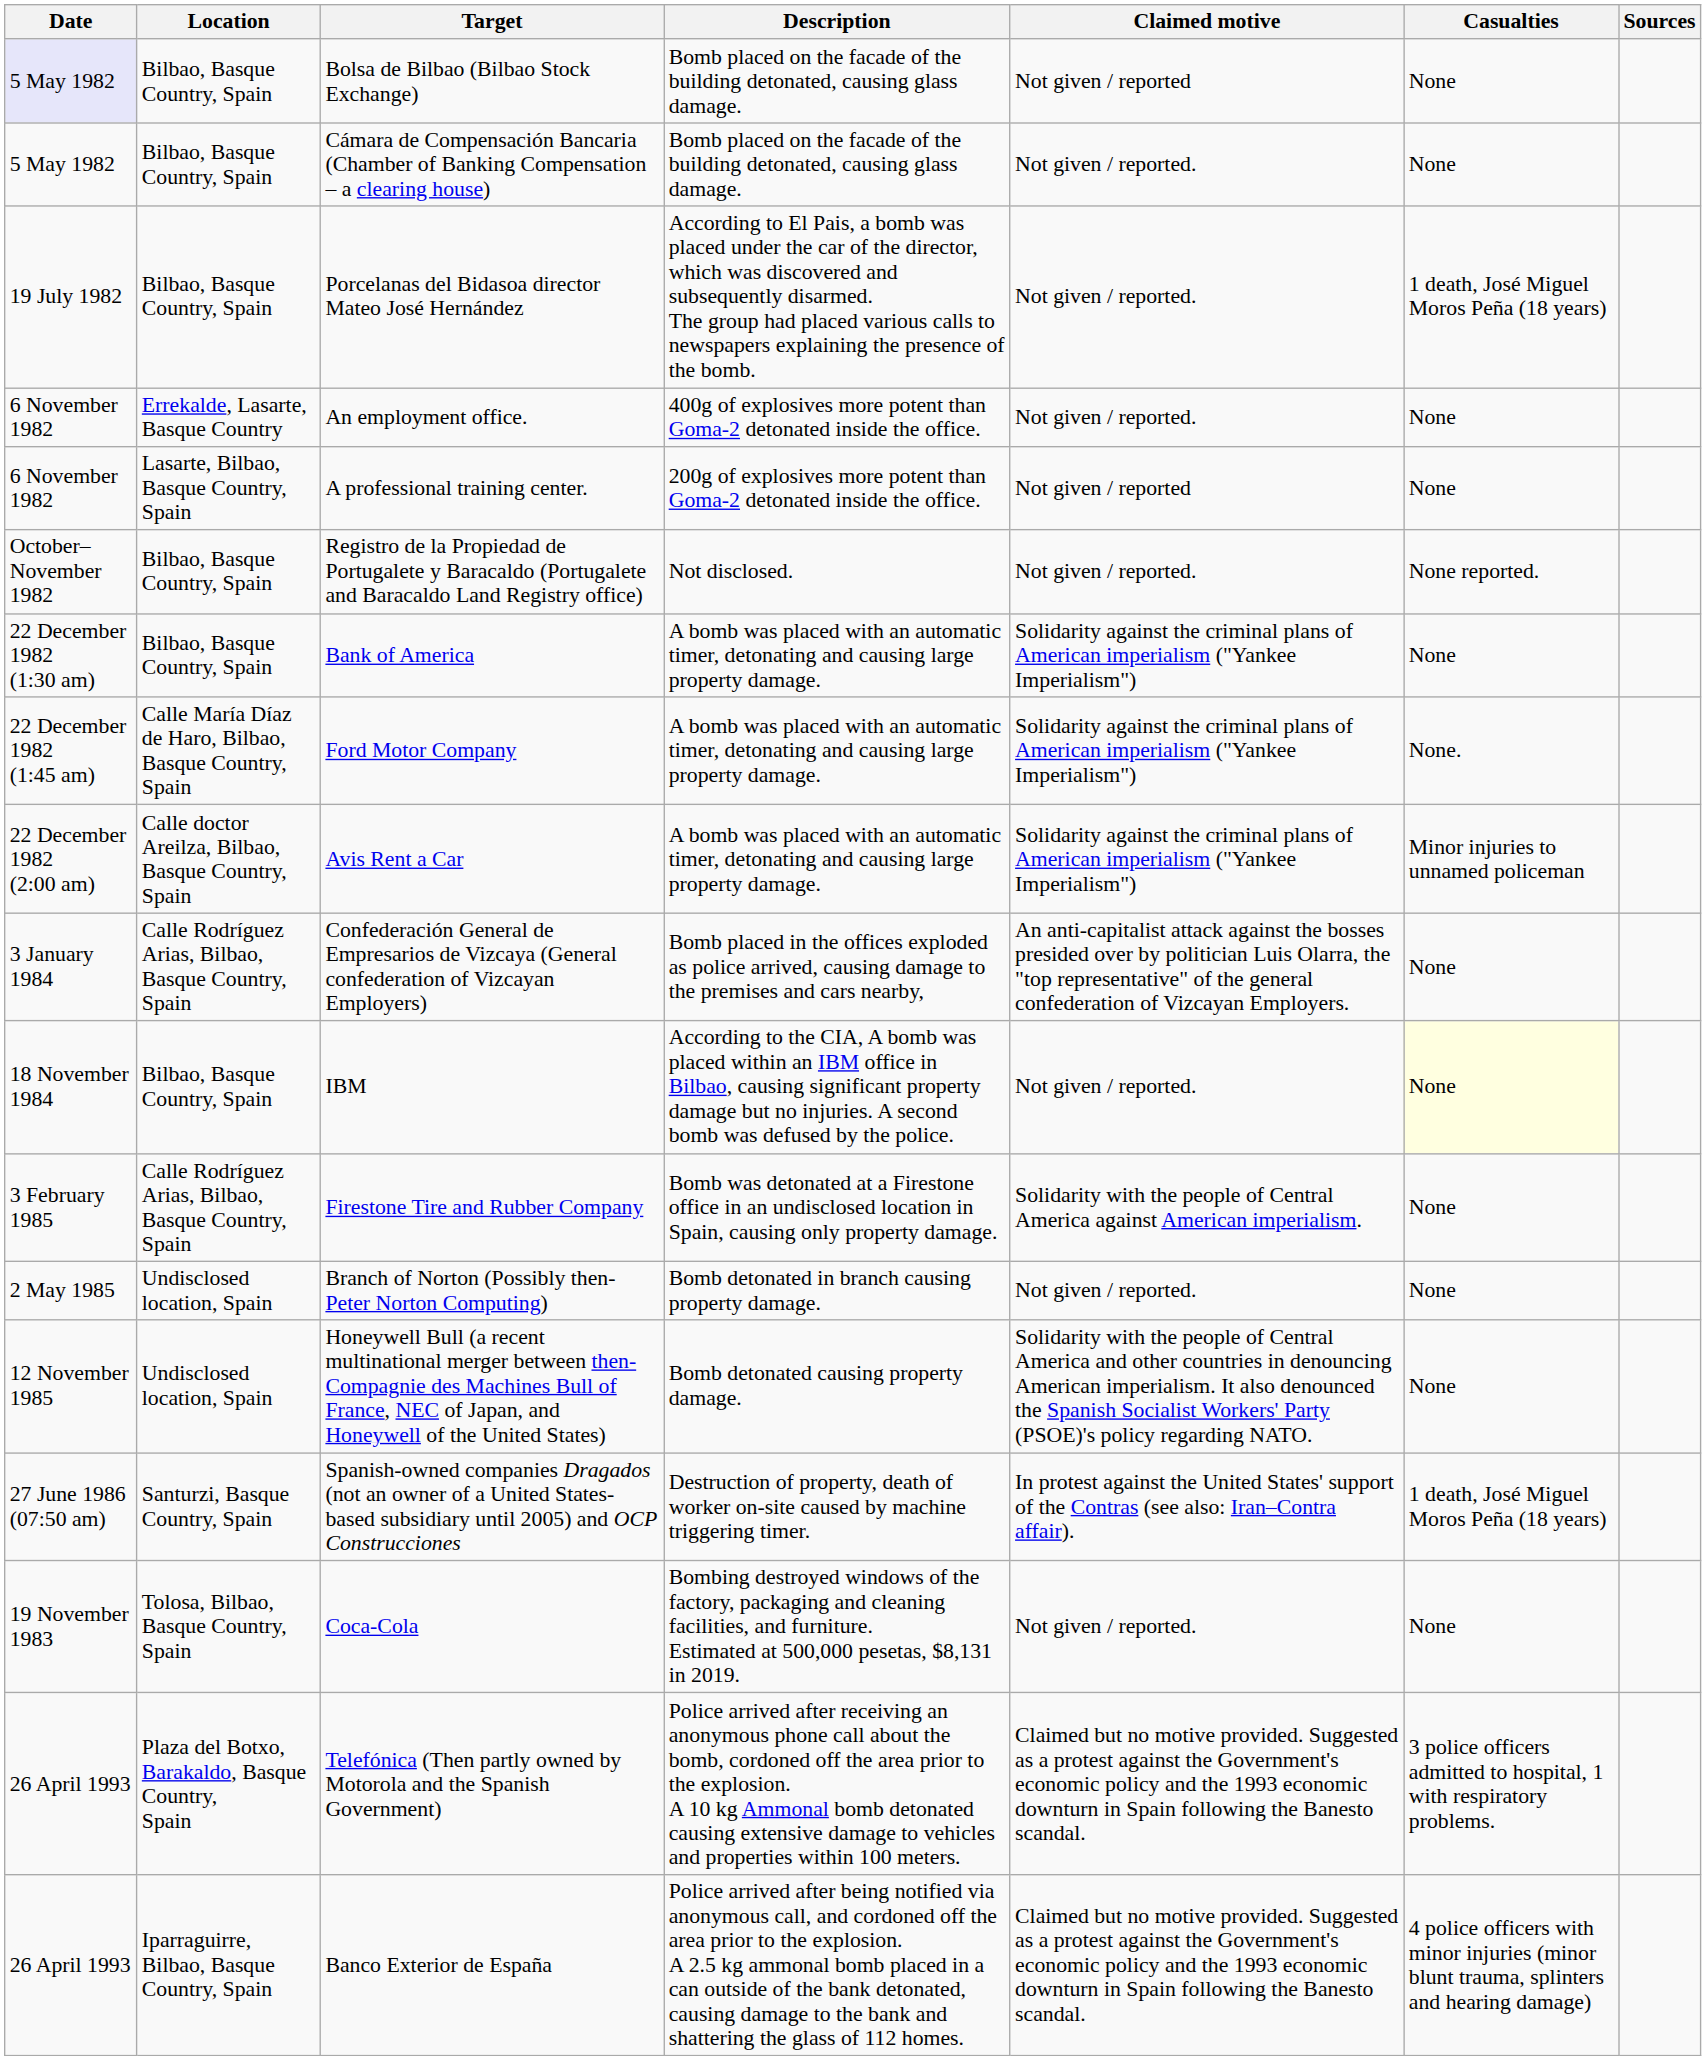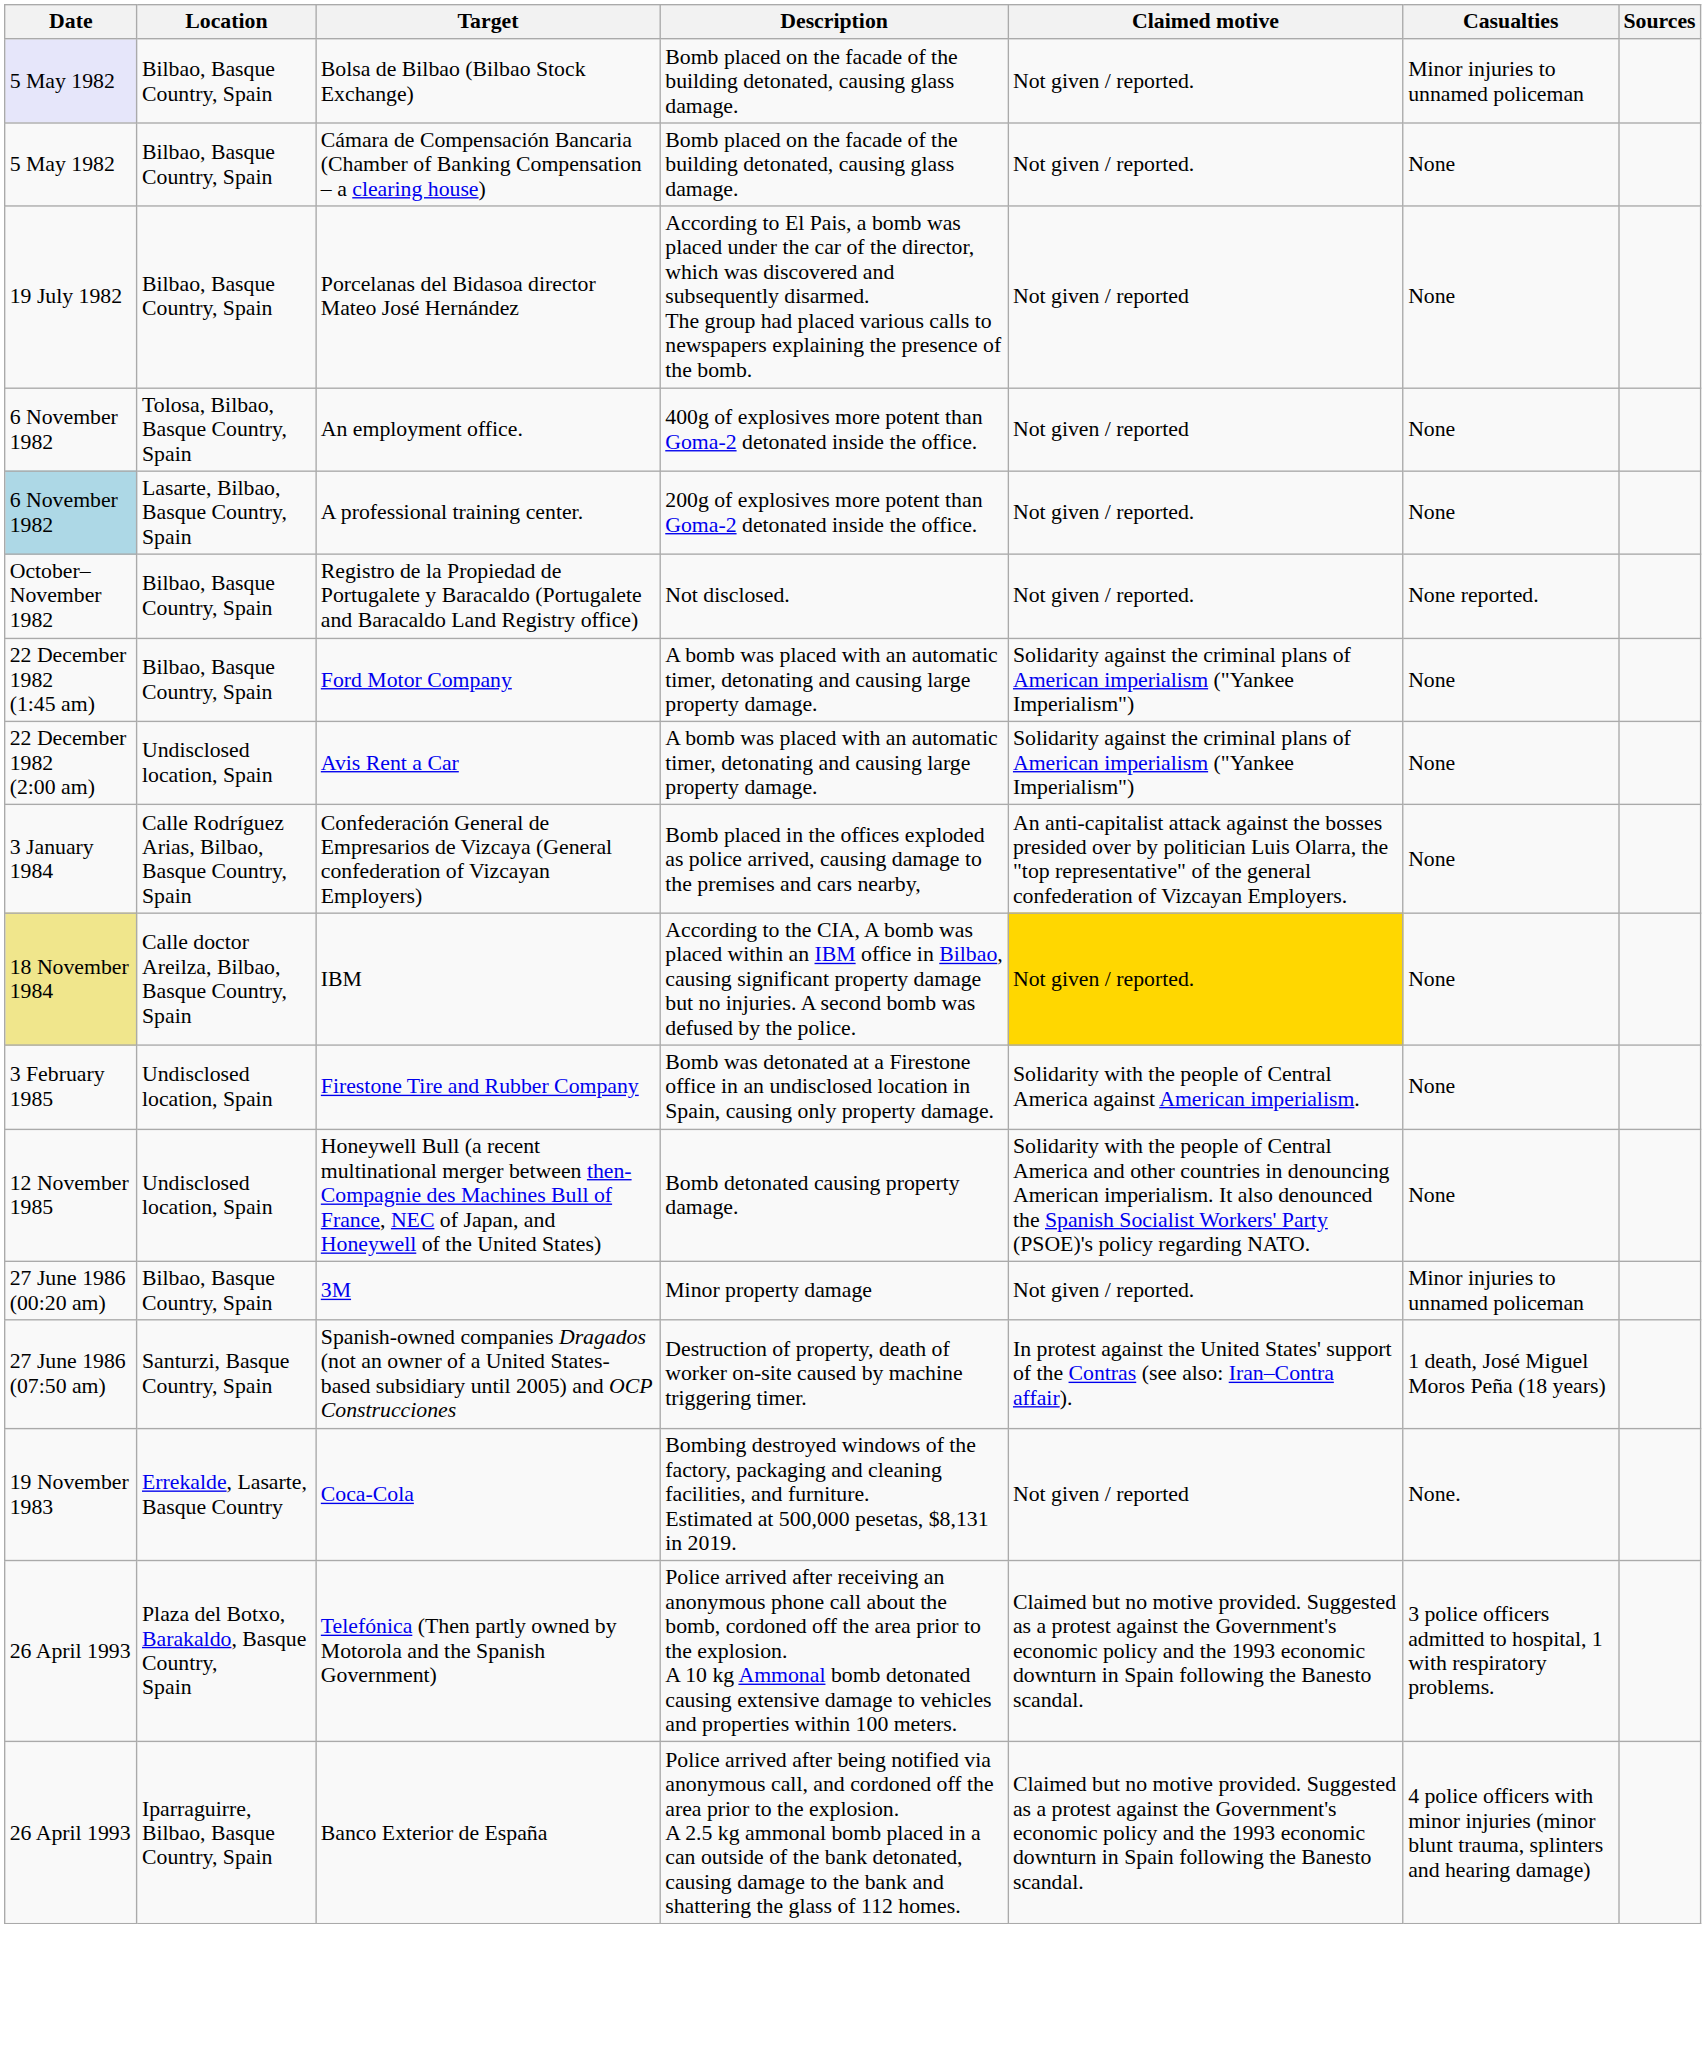 <table class="wikitable sortable mw-collapsible">
 <tr>
 <th>Date</th>
 <th>Location</th>
 <th>Target</th>
 <th>Description</th>
 <th>Claimed motive</th>
 <th>Casualties</th>
 <th>Sources</th>
 </tr>
 <tr>
 <td style="background: lavender;">5 May 1982</td>
 <td>Bilbao, Basque Country, Spain</td>
 <td>Bolsa de Bilbao (Bilbao Stock Exchange)</td>
 <td>Bomb placed on the facade of the building detonated, causing glass damage.</td>
-<td>Not given / reported</td>
-<td>None</td>
+<td>Not given / reported.</td>
+<td>Minor injuries to unnamed policeman</td>
 <td></td>
 </tr>
 <tr>
 <td>5 May 1982</td>
 <td>Bilbao, Basque Country, Spain</td>
 <td>Cámara de Compensación Bancaria (Chamber of Banking Compensation – a <a href='#'>clearing house</a>)</td>
 <td>Bomb placed on the facade of the building detonated, causing glass damage.</td>
 <td>Not given / reported.</td>
 <td>None</td>
 <td></td>
 </tr>
 <tr>
 <td>19 July 1982</td>
 <td>Bilbao, Basque Country, Spain</td>
 <td>Porcelanas del Bidasoa director Mateo José Hernández</td>
 <td>According to El Pais, a bomb was placed under the car of the director, which was discovered and subsequently disarmed.<br>The group had placed various calls to newspapers explaining the presence of the bomb.</td>
-<td>Not given / reported.</td>
-<td>1 death, José Miguel Moros Peña (18 years)</td>
-<td></td>
-</tr>
-<tr>
-<td>6 November 1982</td>
-<td><a href='#'>Errekalde</a>, Lasarte, Basque Country</td>
-<td>An employment office.</td>
-<td>400g of explosives more potent than <a href='#'>Goma-2</a> detonated inside the office.</td>
-<td>Not given / reported.</td>
+<td>Not given / reported</td>
 <td>None</td>
 <td></td>
 </tr>
 <tr>
 <td>6 November 1982</td>
+<td>Tolosa, Bilbao, Basque Country, Spain</td>
+<td>An employment office.</td>
+<td>400g of explosives more potent than <a href='#'>Goma-2</a> detonated inside the office.</td>
+<td>Not given / reported</td>
+<td>None</td>
+<td></td>
+</tr>
+<tr>
+<td style="background: lightblue;">6 November 1982</td>
 <td>Lasarte, Bilbao, Basque Country, Spain</td>
 <td>A professional training center.</td>
 <td>200g of explosives more potent than <a href='#'>Goma-2</a> detonated inside the office.</td>
-<td>Not given / reported</td>
+<td>Not given / reported.</td>
 <td>None</td>
 <td></td>
 </tr>
 <tr>
 <td>October–November 1982</td>
 <td>Bilbao, Basque Country, Spain</td>
 <td>Registro de la Propiedad de Portugalete y Baracaldo (Portugalete and Baracaldo Land Registry office)</td>
 <td>Not disclosed.</td>
 <td>Not given / reported.</td>
 <td>None reported.</td>
 <td></td>
 </tr>
 <tr>
-<td>22 December 1982 (1:30 am)</td>
+<td>22 December 1982 (1:45 am)</td>
 <td>Bilbao, Basque Country, Spain</td>
-<td><a href='#'>Bank of America</a></td>
+<td><a href='#'>Ford Motor Company</a></td>
 <td>A bomb was placed with an automatic timer, detonating and causing large property damage.</td>
 <td>Solidarity against the criminal plans of <a href='#'>American imperialism</a> ("Yankee Imperialism")</td>
 <td>None<br></td>
 <td></td>
 </tr>
 <tr>
-<td>22 December 1982 (1:45 am)</td>
-<td>Calle María Díaz de Haro, Bilbao, Basque Country, Spain</td>
-<td><a href='#'>Ford Motor Company</a></td>
-<td>A bomb was placed with an automatic timer, detonating and causing large property damage.</td>
-<td>Solidarity against the criminal plans of <a href='#'>American imperialism</a> ("Yankee Imperialism")</td>
-<td>None.</td>
-<td></td>
-</tr>
-<tr>
 <td>22 December 1982 (2:00 am)</td>
-<td>Calle doctor Areilza, Bilbao, Basque Country, Spain</td>
+<td>Undisclosed location, Spain</td>
 <td><a href='#'>Avis Rent a Car</a></td>
 <td>A bomb was placed with an automatic timer, detonating and causing large property damage.</td>
 <td>Solidarity against the criminal plans of <a href='#'>American imperialism</a> ("Yankee Imperialism")</td>
-<td>Minor injuries to unnamed policeman</td>
+<td>None<br></td>
 <td></td>
 </tr>
 <tr>
 <td>3 January 1984</td>
 <td>Calle Rodríguez Arias, Bilbao, Basque Country, Spain</td>
 <td>Confederación General de Empresarios de Vizcaya (General confederation of Vizcayan Employers)</td>
 <td>Bomb placed in the offices exploded as police arrived, causing damage to the premises and cars nearby,</td>
 <td>An anti-capitalist attack against the bosses presided over by politician Luis Olarra, the "top representative" of the general confederation of Vizcayan Employers.</td>
 <td>None</td>
 <td></td>
 </tr>
 <tr>
-<td>18 November 1984</td>
-<td>Bilbao, Basque Country, Spain</td>
+<td style="background: khaki;">18 November 1984</td>
+<td>Calle doctor Areilza, Bilbao, Basque Country, Spain</td>
 <td>IBM</td>
 <td>According to the CIA, A bomb was placed within an <a href='#'>IBM</a> office in <a href='#'>Bilbao</a>, causing significant property damage but no injuries. A second bomb was defused by the police.</td>
-<td>Not given / reported.<br></td>
-<td style="background: lightyellow;">None</td>
+<td style="background: gold;">Not given / reported.<br></td>
+<td>None</td>
 <td></td>
 </tr>
 <tr>
 <td>3 February 1985</td>
-<td>Calle Rodríguez Arias, Bilbao, Basque Country, Spain</td>
+<td>Undisclosed location, Spain</td>
 <td><a href='#'>Firestone Tire and Rubber Company</a></td>
 <td>Bomb was detonated at a Firestone office in an undisclosed location in Spain, causing only property damage.</td>
 <td>Solidarity with the people of Central America against <a href='#'>American imperialism</a>.</td>
-<td>None</td>
-<td></td>
-</tr>
-<tr>
-<td>2 May 1985</td>
-<td>Undisclosed location, Spain</td>
-<td>Branch of Norton (Possibly then-<a href='#'>Peter Norton Computing</a>)</td>
-<td>Bomb detonated in branch causing property damage.</td>
-<td>Not given / reported.<br></td>
 <td>None</td>
 <td></td>
 </tr>
 <tr>
 <td>12 November 1985</td>
 <td>Undisclosed location, Spain</td>
 <td>Honeywell Bull (a recent multinational merger between <a href='#'>then-Compagnie des Machines Bull of France</a>, <a href='#'>NEC</a> of Japan, and <a href='#'>Honeywell</a> of the United States)</td>
 <td>Bomb detonated causing property damage.</td>
 <td>Solidarity with the people of Central America and other countries in denouncing American imperialism. It also denounced the <a href='#'>Spanish Socialist Workers' Party</a> (PSOE)'s policy regarding NATO.</td>
 <td>None</td>
 <td></td>
 </tr>
 <tr>
+<td>27 June 1986 (00:20 am)</td>
+<td>Bilbao, Basque Country, Spain</td>
+<td><a href='#'>3M</a></td>
+<td>Minor property damage</td>
+<td>Not given / reported.<br></td>
+<td>Minor injuries to unnamed policeman</td>
+<td></td>
+</tr>
+<tr>
 <td>27 June 1986 (07:50 am)</td>
 <td>Santurzi, Basque Country, Spain</td>
 <td>Spanish-owned companies <em>Dragados</em> (not an owner of a United States-based subsidiary until 2005) and <em>OCP Construcciones</em></td>
 <td>Destruction of property, death of worker on-site caused by machine triggering timer.</td>
 <td>In protest against the United States' support of the <a href='#'>Contras</a> (see also: <a href='#'>Iran–Contra affair</a>).</td>
 <td>1 death, José Miguel Moros Peña (18 years)</td>
 <td></td>
 </tr>
 <tr>
 <td>19 November 1983</td>
-<td>Tolosa, Bilbao, Basque Country, Spain</td>
+<td><a href='#'>Errekalde</a>, Lasarte, Basque Country</td>
 <td><a href='#'>Coca-Cola</a></td>
 <td>Bombing destroyed windows of the factory, packaging and cleaning facilities, and furniture.<br>Estimated at 500,000 pesetas, $8,131 in 2019.</td>
-<td>Not given / reported.</td>
-<td>None<br></td>
+<td>Not given / reported</td>
+<td>None.</td>
 <td></td>
 </tr>
 <tr>
 <td>26 April 1993</td>
 <td>Plaza del Botxo, <a href='#'>Barakaldo</a>, Basque Country,<br>Spain</td>
 <td><a href='#'>Telefónica</a> (Then partly owned by Motorola and the Spanish Government)</td>
 <td>Police arrived after receiving an anonymous phone call about the bomb, cordoned off the area prior to the explosion.<br>A 10 kg <a href='#'>Ammonal</a> bomb detonated causing extensive damage to vehicles and properties within 100 meters.</td>
 <td>Claimed but no motive provided. Suggested as a protest against the Government's economic policy and the 1993 economic downturn in Spain following the Banesto scandal.</td>
 <td>3 police officers admitted to hospital, 1 with respiratory problems.</td>
 <td></td>
 </tr>
 <tr>
 <td>26 April 1993</td>
 <td>Iparraguirre, Bilbao, Basque Country, Spain</td>
 <td>Banco Exterior de España</td>
 <td>Police arrived after being notified via anonymous call, and cordoned off the area prior to the explosion.<br>A 2.5 kg ammonal bomb placed in a can outside of the bank detonated, causing damage to the bank and shattering the glass of 112 homes.</td>
 <td>Claimed but no motive provided. Suggested as a protest against the Government's economic policy and the 1993 economic downturn in Spain following the Banesto scandal.</td>
 <td>4 police officers with minor injuries (minor blunt trauma, splinters and hearing damage)</td>
 <td></td>
 </tr>
 </table>
